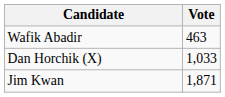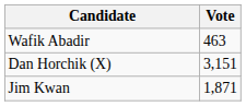 <table class="wikitable">
 <tr>
 <th bgcolor="#DDDDFF" width="200px">Candidate</th>
 <th bgcolor="#DDDDFF">Vote</th>
 </tr>
 <tr>
 <td>Wafik Abadir</td>
 <td>463</td>
 </tr>
 <tr>
 <td>Dan Horchik (X)</td>
-<td>1,033</td>
+<td>3,151</td>
 </tr>
 <tr>
 <td>Jim Kwan</td>
 <td>1,871</td>
 </tr>
 </table>
